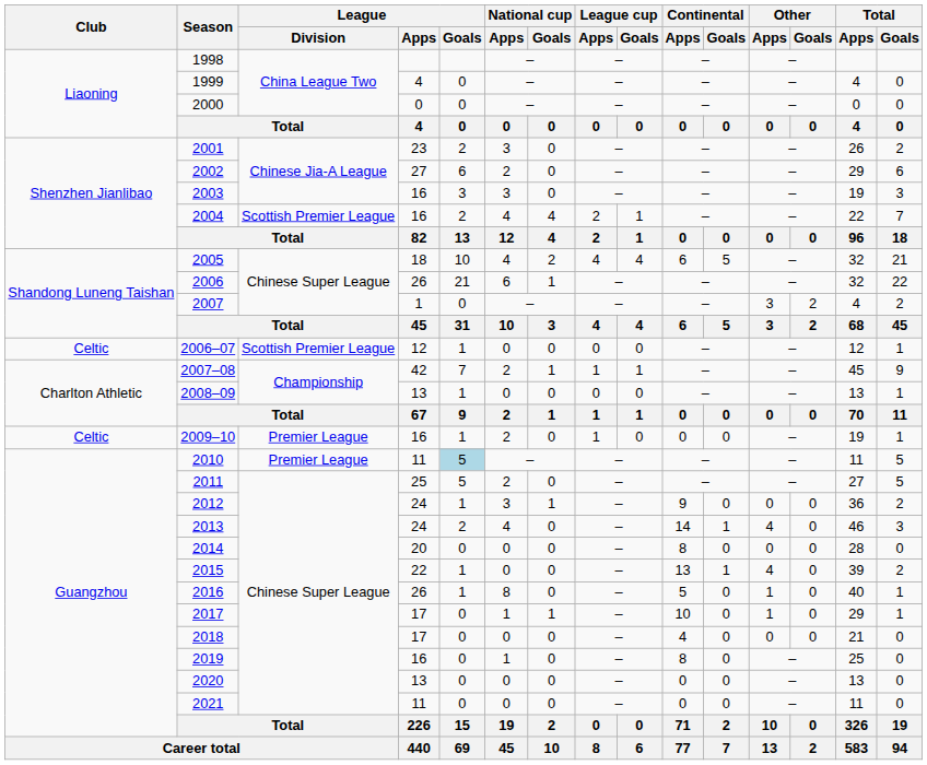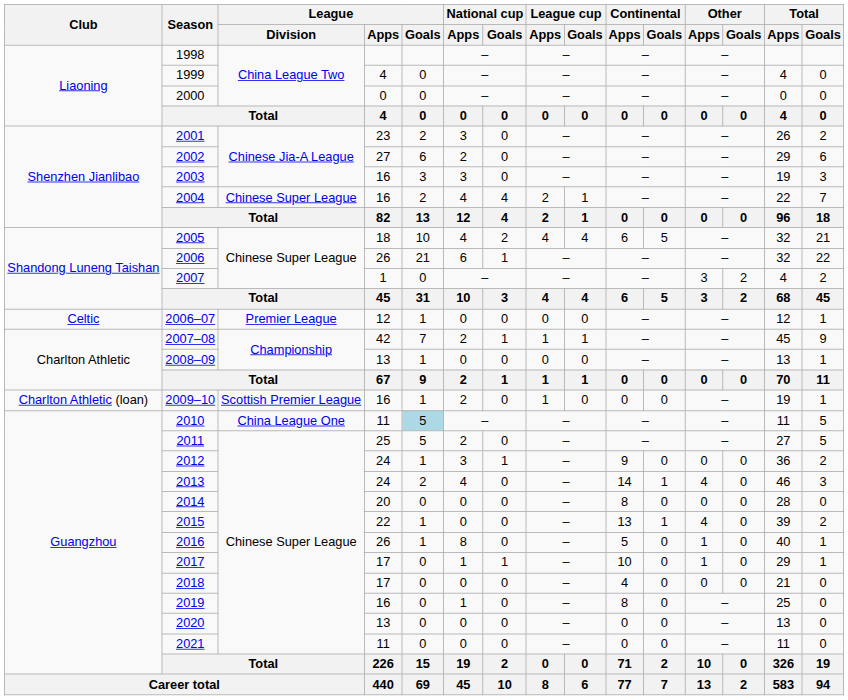 <table class="wikitable" style="text-align: center">
 <tr>
 <th rowspan="2">Club</th>
 <th rowspan="2">Season</th>
 <th colspan="3">League</th>
 <th colspan="2">National cup</th>
 <th colspan="2">League cup</th>
 <th colspan="2">Continental</th>
 <th colspan="2">Other</th>
 <th colspan="2">Total</th>
 </tr>
 <tr>
 <th>Division</th>
 <th>Apps</th>
 <th>Goals</th>
 <th>Apps</th>
 <th>Goals</th>
 <th>Apps</th>
 <th>Goals</th>
 <th>Apps</th>
 <th>Goals</th>
 <th>Apps</th>
 <th>Goals</th>
 <th>Apps</th>
 <th>Goals</th>
 </tr>
 <tr>
 <td rowspan="4"><a href='#'>Liaoning</a></td>
 <td>1998</td>
 <td rowspan="3"><a href='#'>China League Two</a></td>
 <td></td>
 <td></td>
 <td colspan="2">–</td>
 <td colspan="2">–</td>
 <td colspan="2">–</td>
 <td colspan="2">–</td>
 <td></td>
 <td></td>
 </tr>
 <tr>
 <td>1999</td>
 <td>4</td>
 <td>0</td>
 <td colspan="2">–</td>
 <td colspan="2">–</td>
 <td colspan="2">–</td>
 <td colspan="2">–</td>
 <td>4</td>
 <td>0</td>
 </tr>
 <tr>
 <td>2000</td>
 <td>0</td>
 <td>0</td>
 <td colspan="2">–</td>
 <td colspan="2">–</td>
 <td colspan="2">–</td>
 <td colspan="2">–</td>
 <td>0</td>
 <td>0</td>
 </tr>
 <tr>
 <th colspan="2">Total</th>
 <th>4</th>
 <th>0</th>
 <th>0</th>
 <th>0</th>
 <th>0</th>
 <th>0</th>
 <th>0</th>
 <th>0</th>
 <th>0</th>
 <th>0</th>
 <th>4</th>
 <th>0</th>
 </tr>
 <tr>
 <td rowspan="5"><a href='#'>Shenzhen Jianlibao</a></td>
 <td><a href='#'>2001</a></td>
 <td rowspan="3"><a href='#'>Chinese Jia-A League</a></td>
 <td>23</td>
 <td>2</td>
 <td>3</td>
 <td>0</td>
 <td colspan="2">–</td>
 <td colspan="2">–</td>
 <td colspan="2">–</td>
 <td>26</td>
 <td>2</td>
 </tr>
 <tr>
 <td><a href='#'>2002</a></td>
 <td>27</td>
 <td>6</td>
 <td>2</td>
 <td>0</td>
 <td colspan="2">–</td>
 <td colspan="2">–</td>
 <td colspan="2">–</td>
 <td>29</td>
 <td>6</td>
 </tr>
 <tr>
 <td><a href='#'>2003</a></td>
 <td>16</td>
 <td>3</td>
 <td>3</td>
 <td>0</td>
 <td colspan="2">–</td>
 <td colspan="2">–</td>
 <td colspan="2">–</td>
 <td>19</td>
 <td>3</td>
 </tr>
 <tr>
 <td><a href='#'>2004</a></td>
-<td><a href='#'>Scottish Premier League</a></td>
+<td><a href='#'>Chinese Super League</a></td>
 <td>16</td>
 <td>2</td>
 <td>4</td>
 <td>4</td>
 <td>2</td>
 <td>1</td>
 <td colspan="2">–</td>
 <td colspan="2">–</td>
 <td>22</td>
 <td>7</td>
 </tr>
 <tr>
 <th colspan="2">Total</th>
 <th>82</th>
 <th>13</th>
 <th>12</th>
 <th>4</th>
 <th>2</th>
 <th>1</th>
 <th>0</th>
 <th>0</th>
 <th>0</th>
 <th>0</th>
 <th>96</th>
 <th>18</th>
 </tr>
 <tr>
 <td rowspan="4"><a href='#'>Shandong Luneng Taishan</a></td>
 <td><a href='#'>2005</a></td>
 <td rowspan="3">Chinese Super League</td>
 <td>18</td>
 <td>10</td>
 <td>4</td>
 <td>2</td>
 <td>4</td>
 <td>4</td>
 <td>6</td>
 <td>5</td>
 <td colspan="2">–</td>
 <td>32</td>
 <td>21</td>
 </tr>
 <tr>
 <td><a href='#'>2006</a></td>
 <td>26</td>
 <td>21</td>
 <td>6</td>
 <td>1</td>
 <td colspan="2">–</td>
 <td colspan="2">–</td>
 <td colspan="2">–</td>
 <td>32</td>
 <td>22</td>
 </tr>
 <tr>
 <td><a href='#'>2007</a></td>
 <td>1</td>
 <td>0</td>
 <td colspan="2">–</td>
 <td colspan="2">–</td>
 <td colspan="2">–</td>
 <td>3</td>
 <td>2</td>
 <td>4</td>
 <td>2</td>
 </tr>
 <tr>
 <th colspan="2">Total</th>
 <th>45</th>
 <th>31</th>
 <th>10</th>
 <th>3</th>
 <th>4</th>
 <th>4</th>
 <th>6</th>
 <th>5</th>
 <th>3</th>
 <th>2</th>
 <th>68</th>
 <th>45</th>
 </tr>
 <tr>
 <td><a href='#'>Celtic</a></td>
 <td><a href='#'>2006–07</a></td>
-<td><a href='#'>Scottish Premier League</a></td>
+<td><a href='#'>Premier League</a></td>
 <td>12</td>
 <td>1</td>
 <td>0</td>
 <td>0</td>
 <td>0</td>
 <td>0</td>
 <td colspan="2">–</td>
 <td colspan="2">–</td>
 <td>12</td>
 <td>1</td>
 </tr>
 <tr>
 <td rowspan="3">Charlton Athletic</td>
 <td><a href='#'>2007–08</a></td>
 <td rowspan="2"><a href='#'>Championship</a></td>
 <td>42</td>
 <td>7</td>
 <td>2</td>
 <td>1</td>
 <td>1</td>
 <td>1</td>
 <td colspan="2">–</td>
 <td colspan="2">–</td>
 <td>45</td>
 <td>9</td>
 </tr>
 <tr>
 <td><a href='#'>2008–09</a></td>
 <td>13</td>
 <td>1</td>
 <td>0</td>
 <td>0</td>
 <td>0</td>
 <td>0</td>
 <td colspan="2">–</td>
 <td colspan="2">–</td>
 <td>13</td>
 <td>1</td>
 </tr>
 <tr>
 <th colspan="2">Total</th>
 <th>67</th>
 <th>9</th>
 <th>2</th>
 <th>1</th>
 <th>1</th>
 <th>1</th>
 <th>0</th>
 <th>0</th>
 <th>0</th>
 <th>0</th>
 <th>70</th>
 <th>11</th>
 </tr>
 <tr>
-<td><a href='#'>Celtic</a></td>
+<td><a href='#'>Charlton Athletic</a> (loan)</td>
 <td><a href='#'>2009–10</a></td>
-<td><a href='#'>Premier League</a></td>
+<td><a href='#'>Scottish Premier League</a></td>
 <td>16</td>
 <td>1</td>
 <td>2</td>
 <td>0</td>
 <td>1</td>
 <td>0</td>
 <td>0</td>
 <td>0</td>
 <td colspan="2">–</td>
 <td>19</td>
 <td>1</td>
 </tr>
 <tr>
 <td rowspan="13"><a href='#'>Guangzhou</a></td>
 <td><a href='#'>2010</a></td>
-<td><a href='#'>Premier League</a></td>
+<td><a href='#'>China League One</a></td>
 <td>11</td>
 <td style="background: lightblue;">5</td>
 <td colspan="2">–</td>
 <td colspan="2">–</td>
 <td colspan="2">–</td>
 <td colspan="2">–</td>
 <td>11</td>
 <td>5</td>
 </tr>
 <tr>
 <td><a href='#'>2011</a></td>
 <td rowspan="11">Chinese Super League</td>
 <td>25</td>
 <td>5</td>
 <td>2</td>
 <td>0</td>
 <td colspan="2">–</td>
 <td colspan="2">–</td>
 <td colspan="2">–</td>
 <td>27</td>
 <td>5</td>
 </tr>
 <tr>
 <td><a href='#'>2012</a></td>
 <td>24</td>
 <td>1</td>
 <td>3</td>
 <td>1</td>
 <td colspan="2">–</td>
 <td>9</td>
 <td>0</td>
 <td>0</td>
 <td>0</td>
 <td>36</td>
 <td>2</td>
 </tr>
 <tr>
 <td><a href='#'>2013</a></td>
 <td>24</td>
 <td>2</td>
 <td>4</td>
 <td>0</td>
 <td colspan="2">–</td>
 <td>14</td>
 <td>1</td>
 <td>4</td>
 <td>0</td>
 <td>46</td>
 <td>3</td>
 </tr>
 <tr>
 <td><a href='#'>2014</a></td>
 <td>20</td>
 <td>0</td>
 <td>0</td>
 <td>0</td>
 <td colspan="2">–</td>
 <td>8</td>
 <td>0</td>
 <td>0</td>
 <td>0</td>
 <td>28</td>
 <td>0</td>
 </tr>
 <tr>
 <td><a href='#'>2015</a></td>
 <td>22</td>
 <td>1</td>
 <td>0</td>
 <td>0</td>
 <td colspan="2">–</td>
 <td>13</td>
 <td>1</td>
 <td>4</td>
 <td>0</td>
 <td>39</td>
 <td>2</td>
 </tr>
 <tr>
 <td><a href='#'>2016</a></td>
 <td>26</td>
 <td>1</td>
 <td>8</td>
 <td>0</td>
 <td colspan="2">–</td>
 <td>5</td>
 <td>0</td>
 <td>1</td>
 <td>0</td>
 <td>40</td>
 <td>1</td>
 </tr>
 <tr>
 <td><a href='#'>2017</a></td>
 <td>17</td>
 <td>0</td>
 <td>1</td>
 <td>1</td>
 <td colspan="2">–</td>
 <td>10</td>
 <td>0</td>
 <td>1</td>
 <td>0</td>
 <td>29</td>
 <td>1</td>
 </tr>
 <tr>
 <td><a href='#'>2018</a></td>
 <td>17</td>
 <td>0</td>
 <td>0</td>
 <td>0</td>
 <td colspan="2">–</td>
 <td>4</td>
 <td>0</td>
 <td>0</td>
 <td>0</td>
 <td>21</td>
 <td>0</td>
 </tr>
 <tr>
 <td><a href='#'>2019</a></td>
 <td>16</td>
 <td>0</td>
 <td>1</td>
 <td>0</td>
 <td colspan="2">–</td>
 <td>8</td>
 <td>0</td>
 <td colspan="2">–</td>
 <td>25</td>
 <td>0</td>
 </tr>
 <tr>
 <td><a href='#'>2020</a></td>
 <td>13</td>
 <td>0</td>
 <td>0</td>
 <td>0</td>
 <td colspan="2">–</td>
 <td>0</td>
 <td>0</td>
 <td colspan="2">–</td>
 <td>13</td>
 <td>0</td>
 </tr>
 <tr>
 <td><a href='#'>2021</a></td>
 <td>11</td>
 <td>0</td>
 <td>0</td>
 <td>0</td>
 <td colspan="2">–</td>
 <td>0</td>
 <td>0</td>
 <td colspan="2">–</td>
 <td>11</td>
 <td>0</td>
 </tr>
 <tr>
 <th colspan="2">Total</th>
 <th>226</th>
 <th>15</th>
 <th>19</th>
 <th>2</th>
 <th>0</th>
 <th>0</th>
 <th>71</th>
 <th>2</th>
 <th>10</th>
 <th>0</th>
 <th>326</th>
 <th>19</th>
 </tr>
 <tr>
 <th colspan="3">Career total</th>
 <th>440</th>
 <th>69</th>
 <th>45</th>
 <th>10</th>
 <th>8</th>
 <th>6</th>
 <th>77</th>
 <th>7</th>
 <th>13</th>
 <th>2</th>
 <th>583</th>
 <th>94</th>
 </tr>
 </table>
